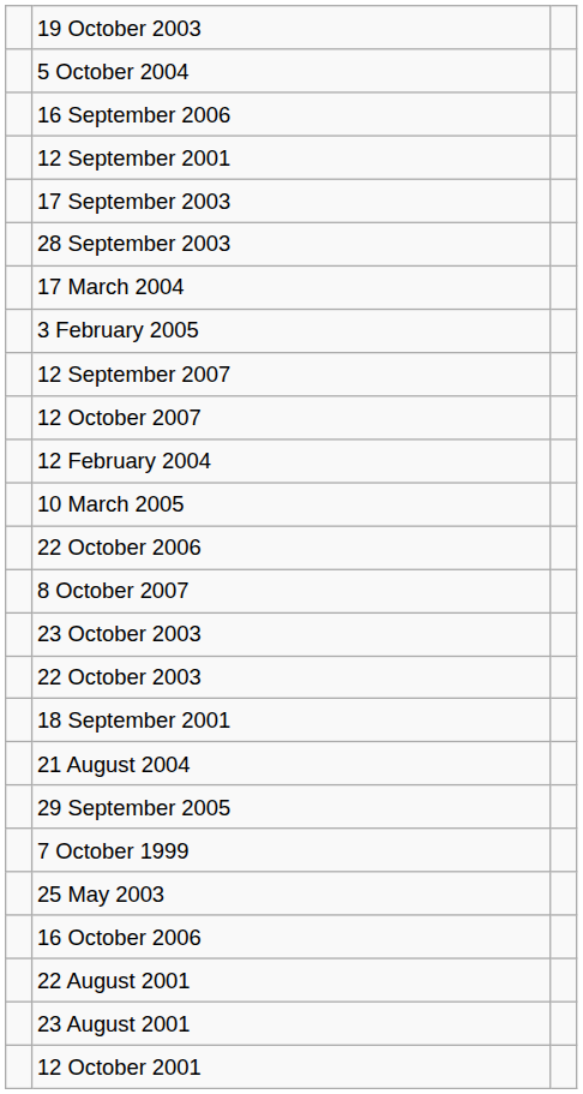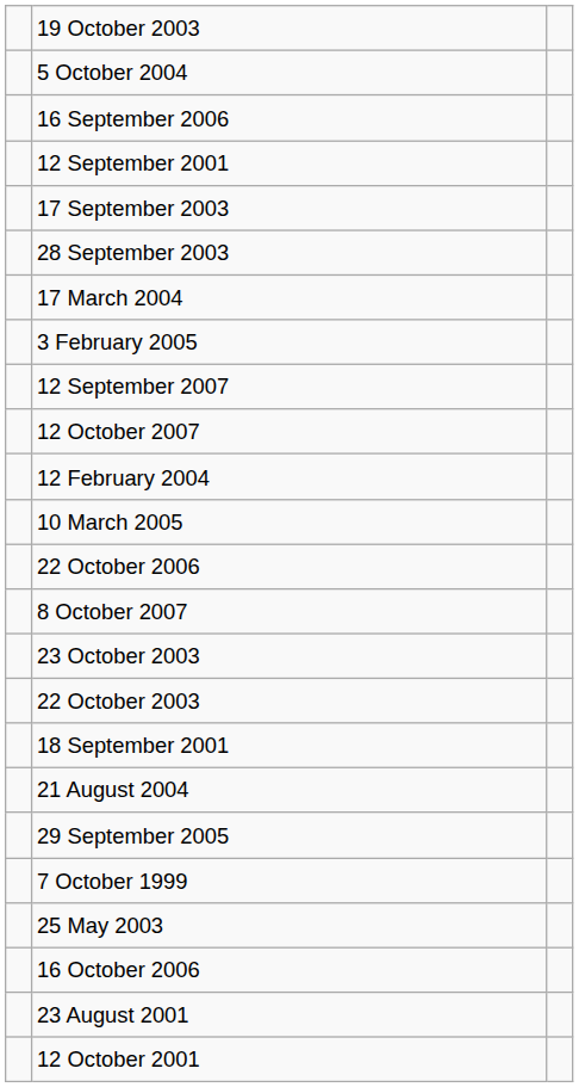 <table class="wikitable" style="font-size: 89%; float: left; width: 26em; margin-right: 1em; height: 700px">
 <tr>
 <td></td>
 <td>19 October 2003</td>
 <td></td>
 </tr>
 <tr>
 <td></td>
 <td>5 October 2004</td>
 <td></td>
 </tr>
 <tr>
 <td></td>
 <td>16 September 2006</td>
 <td></td>
 </tr>
 <tr>
 <td></td>
 <td>12 September 2001</td>
 <td></td>
 </tr>
 <tr>
 <td></td>
 <td>17 September 2003</td>
 <td></td>
 </tr>
 <tr>
 <td></td>
 <td>28 September 2003</td>
 <td></td>
 </tr>
 <tr>
 <td></td>
 <td>17 March 2004</td>
 <td></td>
 </tr>
 <tr>
 <td></td>
 <td>3 February 2005</td>
 <td></td>
 </tr>
 <tr>
 <td></td>
 <td>12 September 2007</td>
 <td></td>
 </tr>
 <tr>
 <td></td>
 <td>12 October 2007</td>
 <td></td>
 </tr>
 <tr>
 <td></td>
 <td>12 February 2004</td>
 <td></td>
 </tr>
 <tr>
 <td></td>
 <td>10 March 2005</td>
 <td></td>
 </tr>
 <tr>
 <td></td>
 <td>22 October 2006</td>
 <td></td>
 </tr>
 <tr>
 <td></td>
 <td>8 October 2007</td>
 <td></td>
 </tr>
 <tr>
 <td></td>
 <td>23 October 2003</td>
 <td></td>
 </tr>
 <tr>
 <td></td>
 <td>22 October 2003</td>
 <td></td>
 </tr>
 <tr>
 <td></td>
 <td>18 September 2001</td>
 <td></td>
 </tr>
 <tr>
 <td></td>
 <td>21 August 2004</td>
 <td></td>
 </tr>
 <tr>
 <td></td>
 <td>29 September 2005</td>
 <td></td>
 </tr>
 <tr>
 <td></td>
 <td>7 October 1999</td>
 <td></td>
 </tr>
 <tr>
 <td></td>
 <td>25 May 2003</td>
 <td></td>
 </tr>
 <tr>
 <td></td>
 <td>16 October 2006</td>
 <td></td>
 </tr>
 <tr>
 <td></td>
-<td>22 August 2001</td>
-<td></td>
-</tr>
-<tr>
-<td></td>
 <td>23 August 2001</td>
 <td></td>
 </tr>
 <tr>
 <td></td>
 <td>12 October 2001</td>
 <td></td>
 </tr>
 </table>
